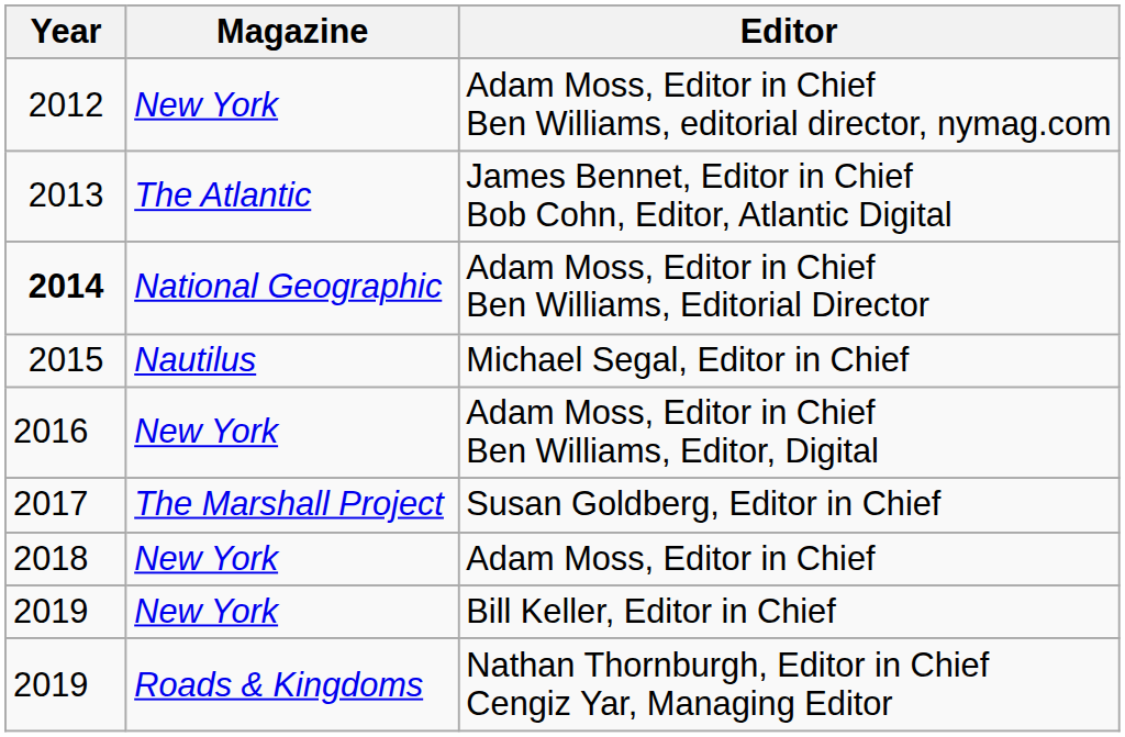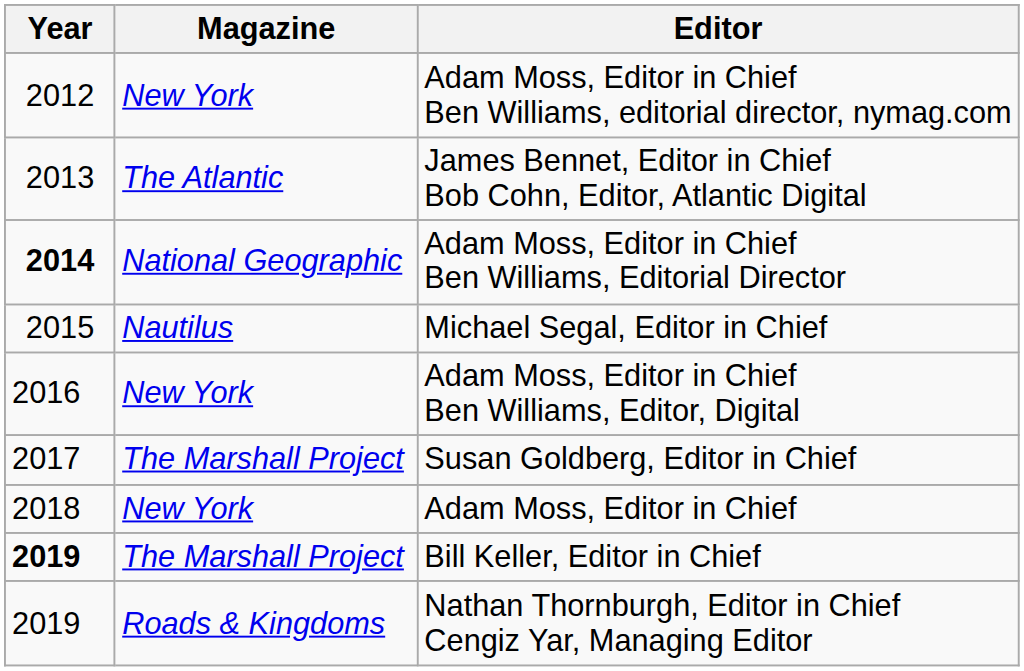 <table class="sortable wikitable plainrowheaders">
 <tr>
 <th scope="col" style="width:50px;">Year</th>
 <th scope="col" style="width:150px;">Magazine</th>
 <th>Editor</th>
 </tr>
 <tr>
 <td align=center>2012</td>
 <td><em><a href='#'>New York</a></em></td>
 <td>Adam Moss, Editor in Chief<br>Ben Williams, editorial director, nymag.com</td>
 </tr>
 <tr>
 <td align=center>2013</td>
 <td><em><a href='#'>The Atlantic</a></em></td>
 <td>James Bennet, Editor in Chief<br>Bob Cohn, Editor, Atlantic Digital</td>
 </tr>
 <tr>
 <td align=center><strong>2014</strong></td>
 <td><em><a href='#'>National Geographic</a></em></td>
 <td>Adam Moss, Editor in Chief<br>Ben Williams, Editorial Director</td>
 </tr>
 <tr>
 <td align=center>2015</td>
 <td><em><a href='#'>Nautilus</a></em></td>
 <td>Michael Segal, Editor in Chief</td>
 </tr>
 <tr>
 <td>2016</td>
 <td><em><a href='#'>New York</a></em></td>
 <td>Adam Moss, Editor in Chief<br>Ben Williams, Editor, Digital</td>
 </tr>
 <tr>
 <td>2017</td>
 <td><em><a href='#'>The Marshall Project</a></em></td>
 <td>Susan Goldberg, Editor in Chief</td>
 </tr>
 <tr>
 <td>2018</td>
 <td><em><a href='#'>New York</a></em></td>
 <td>Adam Moss, Editor in Chief</td>
 </tr>
 <tr>
-<td>2019</td>
-<td><em><a href='#'>New York</a></em></td>
+<td><strong>2019</strong></td>
+<td><em><a href='#'>The Marshall Project</a></em></td>
 <td>Bill Keller, Editor in Chief</td>
 </tr>
 <tr>
 <td>2019</td>
 <td><em><a href='#'>Roads & Kingdoms</a></em></td>
 <td>Nathan Thornburgh, Editor in Chief<br>Cengiz Yar, Managing Editor</td>
 </tr>
 </table>
